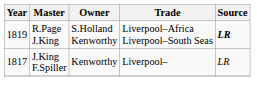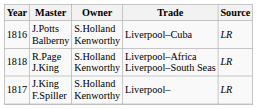 <table class=" wikitable">
 <tr>
 <th>Year</th>
 <th>Master</th>
 <th>Owner</th>
 <th>Trade</th>
 <th>Source</th>
 </tr>
 <tr>
-<td>1819</td>
+<td>1816</td>
+<td>J.Potts<br>Balberny</td>
+<td>S.Holland<br>Kenworthy</td>
+<td>Liverpool–Cuba</td>
+<td><em>LR</em></td>
+</tr>
+<tr>
+<td>1818</td>
 <td>R.Page<br>J.King</td>
 <td>S.Holland<br>Kenworthy</td>
 <td>Liverpool–Africa<br>Liverpool–South Seas</td>
-<td><strong><em>LR</em></strong></td>
+<td><em>LR</em></td>
 </tr>
 <tr>
 <td>1817</td>
 <td>J.King<br>F.Spiller</td>
-<td>Kenworthy</td>
+<td>S.Holland<br>Kenworthy</td>
 <td>Liverpool–</td>
 <td><em>LR</em></td>
 </tr>
 <tr>
 </tr>
 </table>
